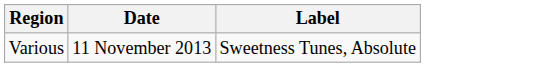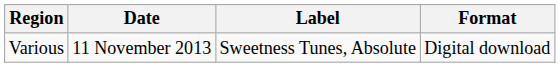 <table class="wikitable">
 <tr>
 <th>Region</th>
 <th>Date</th>
 <th>Label</th>
+<th>Format</th>
 </tr>
 <tr>
 <td>Various</td>
 <td>11 November 2013</td>
 <td>Sweetness Tunes, Absolute</td>
+<td>Digital download</td>
 </tr>
 </table>
